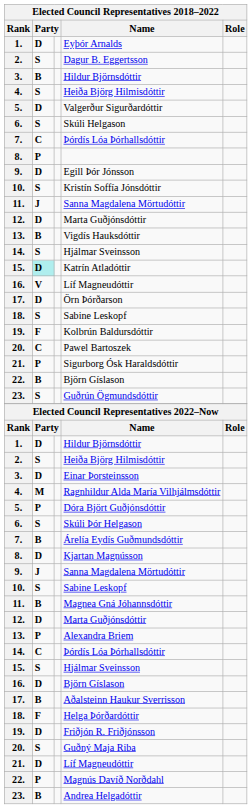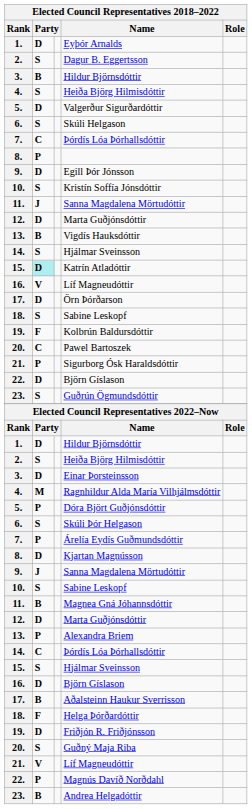 <table class="wikitable">
 <tr>
 <th colspan="5">Elected Council Representatives 2018–2022</th>
 </tr>
 <tr>
 <th>Rank</th>
 <th colspan="2">Party</th>
 <th>Name</th>
 <th>Role</th>
 </tr>
 <tr>
 <th align="right">1.</th>
 <td><strong>D</strong></td>
 <td bgcolor = ></td>
 <td><a href='#'>Eyþór Arnalds</a></td>
 <td></td>
 </tr>
 <tr>
 <th align="right">2.</th>
 <td><strong>S</strong></td>
 <td bgcolor = ></td>
 <td><a href='#'>Dagur B. Eggertsson</a></td>
 <td></td>
 </tr>
 <tr>
 <th align="right">3.</th>
 <td><strong>B</strong></td>
 <td bgcolor = ></td>
 <td><a href='#'>Hildur Björnsdóttir</a></td>
 <td></td>
 </tr>
 <tr>
 <th align="right">4.</th>
 <td><strong>S</strong></td>
 <td bgcolor = ></td>
 <td><a href='#'>Heiða Björg Hilmisdóttir</a></td>
 <td></td>
 </tr>
 <tr>
 <th align="right">5.</th>
 <td><strong>D</strong></td>
 <td bgcolor = ></td>
 <td>Valgerður Sigurðardóttir</td>
 <td></td>
 </tr>
 <tr>
 <th align="right">6.</th>
 <td><strong>S</strong></td>
 <td bgcolor = ></td>
 <td>Skúli Helgason</td>
 <td></td>
 </tr>
 <tr>
 <th align="right">7.</th>
 <td><strong>C</strong></td>
 <td bgcolor = ></td>
 <td><a href='#'>Þórdís Lóa Þórhallsdóttir</a></td>
 <td></td>
 </tr>
 <tr>
 <th align="right">8.</th>
 <td><strong>P</strong></td>
 <td bgcolor = ></td>
 <td></td>
 <td></td>
 </tr>
 <tr>
 <th align="right">9.</th>
 <td><strong>D</strong></td>
 <td bgcolor = ></td>
 <td>Egill Þór Jónsson</td>
 <td></td>
 </tr>
 <tr>
 <th align="right">10.</th>
 <td><strong>S</strong></td>
 <td bgcolor = ></td>
 <td>Kristín Soffía Jónsdóttir</td>
 <td></td>
 </tr>
 <tr>
 <th align="right">11.</th>
 <td><strong>J</strong></td>
 <td bgcolor = ></td>
 <td><a href='#'>Sanna Magdalena Mörtudóttir</a></td>
 <td></td>
 </tr>
 <tr>
 <th align="right">12.</th>
 <td><strong>D</strong></td>
 <td bgcolor = ></td>
 <td>Marta Guðjónsdóttir</td>
 <td></td>
 </tr>
 <tr>
 <th align="right">13.</th>
 <td><strong>B</strong></td>
 <td bgcolor = ></td>
 <td>Vigdís Hauksdóttir</td>
 <td></td>
 </tr>
 <tr>
 <th align="right">14.</th>
 <td><strong>S</strong></td>
 <td bgcolor = ></td>
 <td>Hjálmar Sveinsson</td>
 <td></td>
 </tr>
 <tr>
 <th align="right">15.</th>
 <td style="background: paleturquoise;"><strong>D</strong></td>
 <td bgcolor = ></td>
 <td>Katrín Atladóttir</td>
 <td></td>
 </tr>
 <tr>
 <th align="right">16.</th>
 <td><strong>V</strong></td>
 <td bgcolor = ></td>
 <td>Líf Magneudóttir</td>
 <td></td>
 </tr>
 <tr>
 <th align="right">17.</th>
 <td><strong>D</strong></td>
 <td bgcolor = ></td>
 <td>Örn Þórðarson</td>
 <td></td>
 </tr>
 <tr>
 <th align="right">18.</th>
 <td><strong>S</strong></td>
 <td bgcolor = ></td>
 <td>Sabine Leskopf</td>
 <td></td>
 </tr>
 <tr>
 <th align="right">19.</th>
 <td><strong>F</strong></td>
 <td bgcolor = ></td>
 <td>Kolbrún Baldursdóttir</td>
 <td></td>
 </tr>
 <tr>
 <th align="right">20.</th>
 <td><strong>C</strong></td>
 <td bgcolor = ></td>
 <td>Pawel Bartoszek</td>
 <td></td>
 </tr>
 <tr>
 <th align="right">21.</th>
 <td><strong>P</strong></td>
 <td bgcolor = ></td>
 <td>Sigurborg Ósk Haraldsdóttir</td>
 <td></td>
 </tr>
 <tr>
 <th align="right">22.</th>
-<td><strong>B</strong></td>
+<td><strong>D</strong></td>
 <td bgcolor = ></td>
 <td>Björn Gíslason</td>
 <td></td>
 </tr>
 <tr>
 <th align="right">23.</th>
 <td><strong>S</strong></td>
 <td bgcolor = ></td>
 <td><a href='#'>Guðrún Ögmundsdóttir</a></td>
 <td></td>
 </tr>
 <tr>
 </tr>
 <tr>
 <th colspan="5">Elected Council Representatives 2022–Now</th>
 </tr>
 <tr>
 <th>Rank</th>
 <th colspan="2">Party</th>
 <th>Name</th>
 <th>Role</th>
 </tr>
 <tr>
 <th align="right">1.</th>
 <td><strong>D</strong></td>
 <td bgcolor = ></td>
 <td><a href='#'>Hildur Björnsdóttir</a></td>
 <td></td>
 </tr>
 <tr>
 <th align="right">2.</th>
 <td><strong>S</strong></td>
 <td bgcolor = ></td>
 <td><a href='#'>Heiða Björg Hilmisdóttir</a></td>
 <td></td>
 </tr>
 <tr>
 <th align="right">3.</th>
 <td><strong>D</strong></td>
 <td bgcolor = ></td>
 <td><a href='#'>Einar Þorsteinsson</a></td>
 <td></td>
 </tr>
 <tr>
 <th align="right">4.</th>
 <td><strong>M</strong></td>
 <td bgcolor = ></td>
 <td><a href='#'>Ragnhildur Alda María Vilhjálmsdóttir</a></td>
 <td></td>
 </tr>
 <tr>
 <th align="right">5.</th>
 <td><strong>P</strong></td>
 <td bgcolor = ></td>
 <td><a href='#'>Dóra Björt Guðjónsdóttir</a></td>
 <td></td>
 </tr>
 <tr>
 <th align="right">6.</th>
 <td><strong>S</strong></td>
 <td bgcolor = ></td>
 <td><a href='#'>Skúli Þór Helgason</a></td>
 <td></td>
 </tr>
 <tr>
 <th align="right">7.</th>
-<td><strong>B</strong></td>
+<td><strong>P</strong></td>
 <td bgcolor = ></td>
 <td><a href='#'>Árelía Eydís Guðmundsdóttir</a></td>
 <td></td>
 </tr>
 <tr>
 <th align="right">8.</th>
 <td><strong>D</strong></td>
 <td bgcolor = ></td>
 <td><a href='#'>Kjartan Magnússon</a></td>
 <td></td>
 </tr>
 <tr>
 <th align="right">9.</th>
 <td><strong>J</strong></td>
 <td bgcolor = ></td>
 <td><a href='#'>Sanna Magdalena Mörtudóttir</a></td>
 <td></td>
 </tr>
 <tr>
 <th align="right">10.</th>
 <td><strong>S</strong></td>
 <td bgcolor = ></td>
 <td><a href='#'>Sabine Leskopf</a></td>
 <td></td>
 </tr>
 <tr>
 <th align="right">11.</th>
 <td><strong>B</strong></td>
 <td bgcolor = ></td>
 <td><a href='#'>Magnea Gná Jóhannsdóttir</a></td>
 <td></td>
 </tr>
 <tr>
 <th align="right">12.</th>
 <td><strong>D</strong></td>
 <td bgcolor = ></td>
 <td><a href='#'>Marta Guðjónsdóttir</a></td>
 <td></td>
 </tr>
 <tr>
 <th align="right">13.</th>
 <td><strong>P</strong></td>
 <td bgcolor = ></td>
 <td><a href='#'>Alexandra Briem</a></td>
 <td></td>
 </tr>
 <tr>
 <th align="right">14.</th>
 <td><strong>C</strong></td>
 <td bgcolor = ></td>
 <td><a href='#'>Þórdís Lóa Þórhallsdóttir</a></td>
 <td></td>
 </tr>
 <tr>
 <th align="right">15.</th>
 <td><strong>S</strong></td>
 <td bgcolor = ></td>
 <td><a href='#'>Hjálmar Sveinsson</a></td>
 <td></td>
 </tr>
 <tr>
 <th align="right">16.</th>
 <td><strong>D</strong></td>
 <td bgcolor = ></td>
 <td><a href='#'>Björn Gíslason</a></td>
 <td></td>
 </tr>
 <tr>
 <th align="right">17.</th>
 <td><strong>B</strong></td>
 <td bgcolor = ></td>
 <td><a href='#'>Aðalsteinn Haukur Sverrisson</a></td>
 <td></td>
 </tr>
 <tr>
 <th align="right">18.</th>
 <td><strong>F</strong></td>
 <td bgcolor = ></td>
 <td><a href='#'>Helga Þórðardóttir</a></td>
 <td></td>
 </tr>
 <tr>
 <th align="right">19.</th>
 <td><strong>D</strong></td>
 <td bgcolor = ></td>
 <td><a href='#'>Friðjón R. Friðjónsson</a></td>
 <td></td>
 </tr>
 <tr>
 <th align="right">20.</th>
 <td><strong>S</strong></td>
 <td bgcolor = ></td>
 <td><a href='#'>Guðný Maja Riba</a></td>
 <td></td>
 </tr>
 <tr>
 <th align="right">21.</th>
-<td><strong>D</strong></td>
+<td><strong>V</strong></td>
 <td bgcolor = ></td>
 <td><a href='#'>Líf Magneudóttir</a></td>
 <td></td>
 </tr>
 <tr>
 <th align="right">22.</th>
 <td><strong>P</strong></td>
 <td bgcolor = ></td>
 <td><a href='#'>Magnús Davíð Norðdahl</a></td>
 <td></td>
 </tr>
 <tr>
 <th align="right">23.</th>
 <td><strong>B</strong></td>
 <td bgcolor = ></td>
 <td><a href='#'>Andrea Helgadóttir</a></td>
 <td></td>
 </tr>
 </table>
